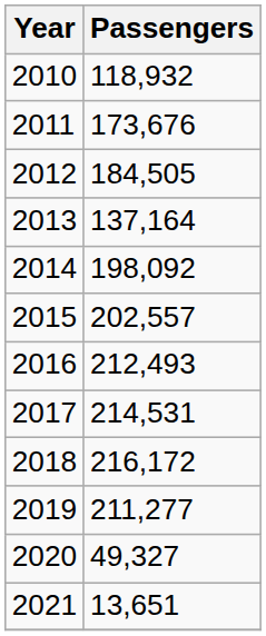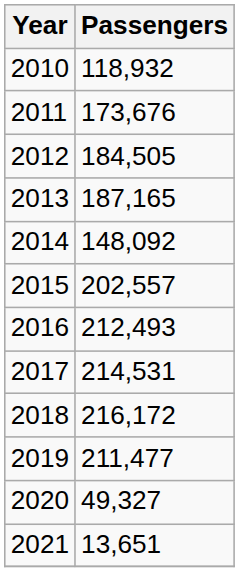 <table class="wikitable" style="font-size: 105%">
 <tr>
 <th>Year</th>
 <th>Passengers</th>
 </tr>
 <tr>
 <td>2010</td>
 <td>118,932</td>
 </tr>
 <tr>
 <td>2011</td>
 <td>173,676</td>
 </tr>
 <tr>
 <td>2012</td>
 <td>184,505</td>
 </tr>
 <tr>
 <td>2013</td>
-<td>137,164</td>
+<td>187,165</td>
 </tr>
 <tr>
 <td>2014</td>
-<td>198,092</td>
+<td>148,092</td>
 </tr>
 <tr>
 <td>2015</td>
 <td>202,557</td>
 </tr>
 <tr>
 <td>2016</td>
 <td>212,493</td>
 </tr>
 <tr>
 <td>2017</td>
 <td>214,531</td>
 </tr>
 <tr>
 <td>2018</td>
 <td>216,172</td>
 </tr>
 <tr>
 <td>2019</td>
-<td>211,277</td>
+<td>211,477</td>
 </tr>
 <tr>
 <td>2020</td>
 <td>49,327</td>
 </tr>
 <tr>
 <td>2021</td>
 <td>13,651</td>
 </tr>
 <tr>
 </tr>
 </table>
